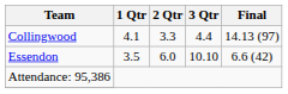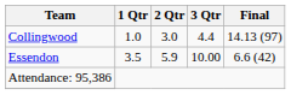 <table class="wikitable">
 <tr>
 <th>Team</th>
 <th>1 Qtr</th>
 <th>2 Qtr</th>
 <th>3 Qtr</th>
 <th>Final</th>
 </tr>
 <tr>
 <td><a href='#'>Collingwood</a></td>
-<td align=center>4.1</td>
-<td align=center>3.3</td>
+<td align=center>1.0</td>
+<td align=center>3.0</td>
 <td align=center>4.4</td>
 <td align=center>14.13 (97)</td>
 </tr>
 <tr>
 <td><a href='#'>Essendon</a></td>
 <td align=center>3.5</td>
-<td align=center>6.0</td>
-<td align=center>10.10</td>
+<td align=center>5.9</td>
+<td align=center>10.00</td>
 <td align=center>6.6 (42)</td>
 </tr>
 <tr>
 <td align=center>Attendance: 95,386</td>
 </tr>
 <tr>
 </tr>
 </table>
